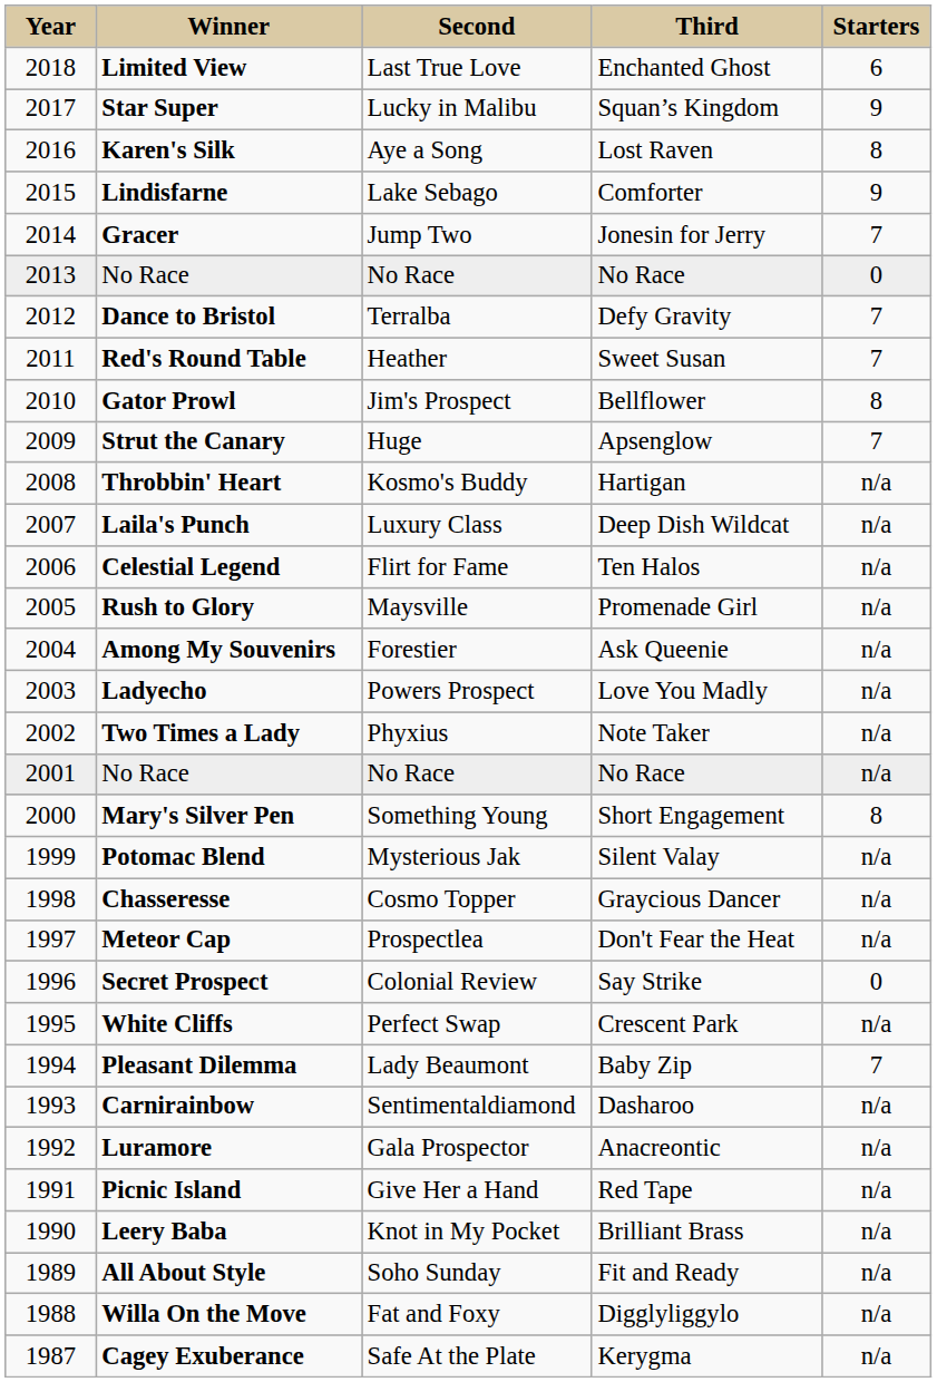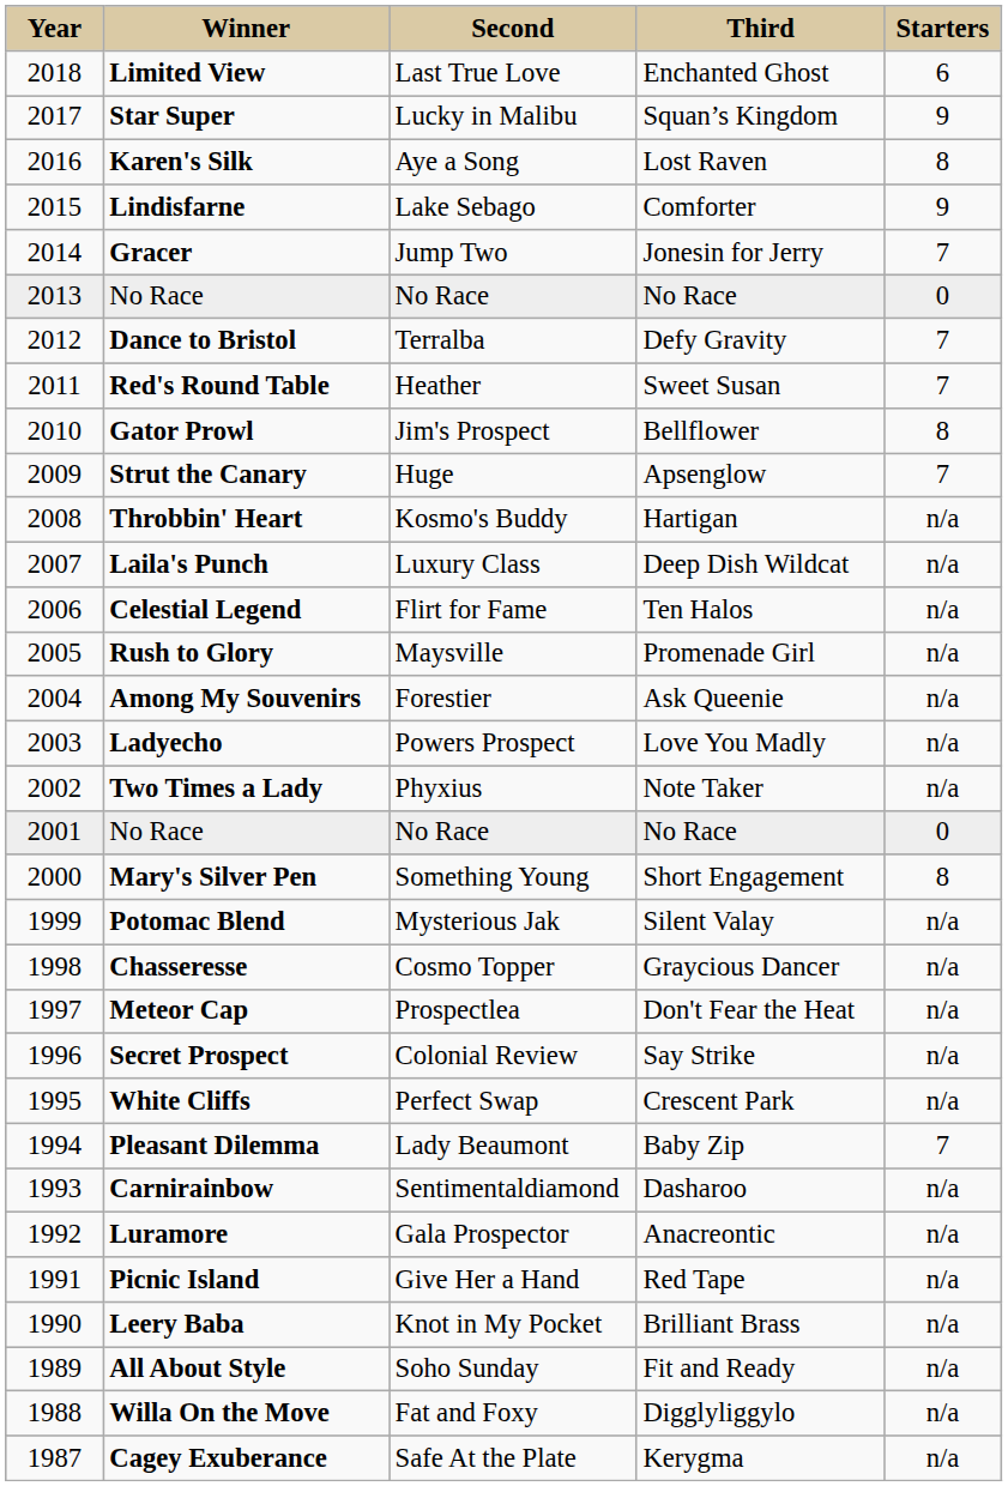 <table class = "wikitable sortable" | border="1" cellpadding="0" style="border-collapse: collapse; font-size:90%">
 <tr bgcolor="#DACAA5" align="center">
 <td width="45px"><strong>Year</strong> <br></td>
 <td width="145px"><strong>Winner</strong> <br></td>
 <td width="125px"><strong>Second</strong> <br></td>
 <td width="125px"><strong>Third</strong> <br></td>
 <td width="55px"><strong>Starters</strong></td>
 </tr>
 <tr>
 <td align=center>2018</td>
 <td><strong>Limited View</strong></td>
 <td>Last True Love</td>
 <td>Enchanted Ghost</td>
 <td align=center>6</td>
 </tr>
 <tr>
 <td align=center>2017</td>
 <td><strong>Star Super</strong></td>
 <td>Lucky in Malibu</td>
 <td>Squan’s Kingdom</td>
 <td align=center>9</td>
 </tr>
 <tr>
 <td align=center>2016</td>
 <td><strong>Karen's Silk</strong></td>
 <td>Aye a Song</td>
 <td>Lost Raven</td>
 <td align=center>8</td>
 </tr>
 <tr>
 <td align=center>2015</td>
 <td><strong>Lindisfarne</strong></td>
 <td>Lake Sebago</td>
 <td>Comforter</td>
 <td align=center>9</td>
 </tr>
 <tr>
 <td align=center>2014</td>
 <td><strong>Gracer</strong></td>
 <td>Jump Two</td>
 <td>Jonesin for Jerry</td>
 <td align=center>7</td>
 </tr>
 <tr bgcolor="#eeeeee">
 <td align=center>2013</td>
 <td>No Race</td>
 <td>No Race</td>
 <td>No Race</td>
 <td align=center>0</td>
 </tr>
 <tr>
 <td align=center>2012</td>
 <td><strong>Dance to Bristol</strong></td>
 <td>Terralba</td>
 <td>Defy Gravity</td>
 <td align=center>7</td>
 </tr>
 <tr>
 <td align=center>2011</td>
 <td><strong>Red's Round Table</strong></td>
 <td>Heather</td>
 <td>Sweet Susan</td>
 <td align=center>7</td>
 </tr>
 <tr>
 <td align=center>2010</td>
 <td><strong>Gator Prowl</strong></td>
 <td>Jim's Prospect</td>
 <td>Bellflower</td>
 <td align=center>8</td>
 </tr>
 <tr>
 <td align=center>2009</td>
 <td><strong>Strut the Canary</strong></td>
 <td>Huge</td>
 <td>Apsenglow</td>
 <td align=center>7</td>
 </tr>
 <tr>
 <td align=center>2008</td>
 <td><strong>Throbbin' Heart</strong></td>
 <td>Kosmo's Buddy</td>
 <td>Hartigan</td>
 <td align=center>n/a</td>
 </tr>
 <tr>
 <td align=center>2007</td>
 <td><strong>Laila's Punch</strong></td>
 <td>Luxury Class</td>
 <td>Deep Dish Wildcat</td>
 <td align=center>n/a</td>
 </tr>
 <tr>
 <td align=center>2006</td>
 <td><strong>Celestial Legend</strong></td>
 <td>Flirt for Fame</td>
 <td>Ten Halos</td>
 <td align=center>n/a</td>
 </tr>
 <tr>
 <td align=center>2005</td>
 <td><strong>Rush to Glory</strong></td>
 <td>Maysville</td>
 <td>Promenade Girl</td>
 <td align=center>n/a</td>
 </tr>
 <tr>
 <td align=center>2004</td>
 <td><strong>Among My Souvenirs</strong></td>
 <td>Forestier</td>
 <td>Ask Queenie</td>
 <td align=center>n/a</td>
 </tr>
 <tr>
 <td align=center>2003</td>
 <td><strong>Ladyecho</strong></td>
 <td>Powers Prospect</td>
 <td>Love You Madly</td>
 <td align=center>n/a</td>
 </tr>
 <tr>
 <td align=center>2002</td>
 <td><strong>Two Times a Lady</strong></td>
 <td>Phyxius</td>
 <td>Note Taker</td>
 <td align=center>n/a</td>
 </tr>
 <tr bgcolor="#eeeeee">
 <td align=center>2001</td>
 <td>No Race</td>
 <td>No Race</td>
 <td>No Race</td>
-<td align=center>n/a</td>
+<td align=center>0</td>
 </tr>
 <tr>
 <td align=center>2000</td>
 <td><strong>Mary's Silver Pen</strong></td>
 <td>Something Young</td>
 <td>Short Engagement</td>
 <td align=center>8</td>
 </tr>
 <tr>
 <td align=center>1999</td>
 <td><strong>Potomac Blend</strong></td>
 <td>Mysterious Jak</td>
 <td>Silent Valay</td>
 <td align=center>n/a</td>
 </tr>
 <tr>
 <td align=center>1998</td>
 <td><strong>Chasseresse</strong></td>
 <td>Cosmo Topper</td>
 <td>Graycious Dancer</td>
 <td align=center>n/a</td>
 </tr>
 <tr>
 <td align=center>1997</td>
 <td><strong>Meteor Cap</strong></td>
 <td>Prospectlea</td>
 <td>Don't Fear the Heat</td>
 <td align=center>n/a</td>
 </tr>
 <tr>
 <td align=center>1996</td>
 <td><strong>Secret Prospect</strong></td>
 <td>Colonial Review</td>
 <td>Say Strike</td>
-<td align=center>0</td>
+<td align=center>n/a</td>
 </tr>
 <tr>
 <td align=center>1995</td>
 <td><strong>White Cliffs</strong></td>
 <td>Perfect Swap</td>
 <td>Crescent Park</td>
 <td align=center>n/a</td>
 </tr>
 <tr>
 <td align=center>1994</td>
 <td><strong>Pleasant Dilemma</strong></td>
 <td>Lady Beaumont</td>
 <td>Baby Zip</td>
 <td align=center>7</td>
 </tr>
 <tr>
 <td align=center>1993</td>
 <td><strong>Carnirainbow</strong></td>
 <td>Sentimentaldiamond</td>
 <td>Dasharoo</td>
 <td align=center>n/a</td>
 </tr>
 <tr>
 <td align=center>1992</td>
 <td><strong>Luramore</strong></td>
 <td>Gala Prospector</td>
 <td>Anacreontic</td>
 <td align=center>n/a</td>
 </tr>
 <tr>
 <td align=center>1991</td>
 <td><strong>Picnic Island</strong></td>
 <td>Give Her a Hand</td>
 <td>Red Tape</td>
 <td align=center>n/a</td>
 </tr>
 <tr>
 <td align=center>1990</td>
 <td><strong>Leery Baba</strong></td>
 <td>Knot in My Pocket</td>
 <td>Brilliant Brass</td>
 <td align=center>n/a</td>
 </tr>
 <tr>
 <td align=center>1989</td>
 <td><strong>All About Style</strong></td>
 <td>Soho Sunday</td>
 <td>Fit and Ready</td>
 <td align=center>n/a</td>
 </tr>
 <tr>
 <td align=center>1988</td>
 <td><strong>Willa On the Move</strong></td>
 <td>Fat and Foxy</td>
 <td>Digglyliggylo</td>
 <td align=center>n/a</td>
 </tr>
 <tr>
 <td align=center>1987</td>
 <td><strong>Cagey Exuberance</strong></td>
 <td>Safe At the Plate</td>
 <td>Kerygma</td>
 <td align=center>n/a</td>
 </tr>
 <tr>
 </tr>
 </table>
